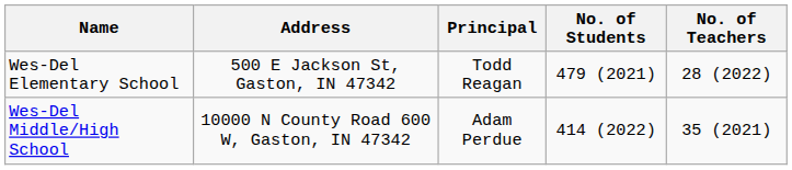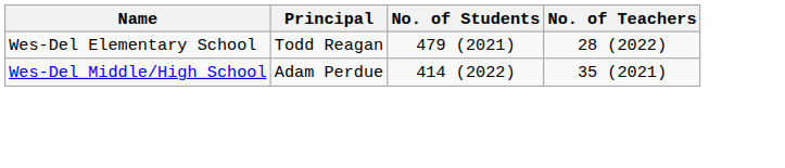 <table class="wikitable sortable" style="text-align:center;">
 <tr>
 <th>Name</th>
-<th>Address</th>
 <th>Principal</th>
 <th>No. of Students</th>
 <th class="unsortable">No. of Teachers</th>
 </tr>
 <tr>
 <td style="text-align:left;">Wes-Del Elementary School</td>
-<td>500 E Jackson St, Gaston, IN 47342</td>
 <td>Todd Reagan</td>
 <td>479 (2021)</td>
 <td>28 (2022)</td>
 </tr>
 <tr>
 <td style="text-align:left;"><a href='#'>Wes-Del Middle/High School</a></td>
-<td>10000 N County Road 600 W, Gaston, IN 47342</td>
 <td>Adam Perdue</td>
 <td>414 (2022)</td>
 <td>35 (2021)</td>
 </tr>
 </table>
